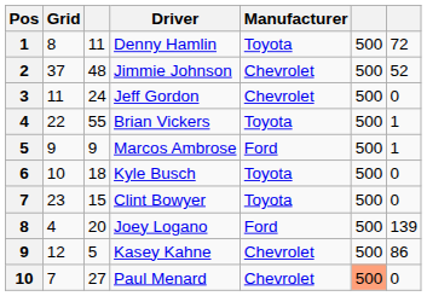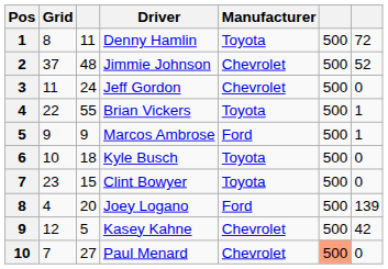 <table class="wikitable" style="font-size:95%">
 <tr>
 <th>Pos</th>
 <th>Grid</th>
 <th></th>
 <th>Driver</th>
 <th>Manufacturer</th>
 <th></th>
 <th></th>
 </tr>
 <tr>
 <th>1</th>
 <td>8</td>
 <td>11</td>
 <td><a href='#'>Denny Hamlin</a></td>
 <td><a href='#'>Toyota</a></td>
 <td>500</td>
 <td>72</td>
 </tr>
 <tr>
 <th>2</th>
 <td>37</td>
 <td>48</td>
 <td><a href='#'>Jimmie Johnson</a></td>
 <td><a href='#'>Chevrolet</a></td>
 <td>500</td>
 <td>52</td>
 </tr>
 <tr>
 <th>3</th>
 <td>11</td>
 <td>24</td>
 <td><a href='#'>Jeff Gordon</a></td>
 <td><a href='#'>Chevrolet</a></td>
 <td>500</td>
 <td>0</td>
 </tr>
 <tr>
 <th>4</th>
 <td>22</td>
 <td>55</td>
 <td><a href='#'>Brian Vickers</a></td>
 <td><a href='#'>Toyota</a></td>
 <td>500</td>
 <td>1</td>
 </tr>
 <tr>
 <th>5</th>
 <td>9</td>
 <td>9</td>
 <td><a href='#'>Marcos Ambrose</a></td>
 <td><a href='#'>Ford</a></td>
 <td>500</td>
 <td>1</td>
 </tr>
 <tr>
 <th>6</th>
 <td>10</td>
 <td>18</td>
 <td><a href='#'>Kyle Busch</a></td>
 <td><a href='#'>Toyota</a></td>
 <td>500</td>
 <td>0</td>
 </tr>
 <tr>
 <th>7</th>
 <td>23</td>
 <td>15</td>
 <td><a href='#'>Clint Bowyer</a></td>
 <td><a href='#'>Toyota</a></td>
 <td>500</td>
 <td>0</td>
 </tr>
 <tr>
 <th>8</th>
 <td>4</td>
 <td>20</td>
 <td><a href='#'>Joey Logano</a></td>
 <td><a href='#'>Ford</a></td>
 <td>500</td>
 <td>139</td>
 </tr>
 <tr>
 <th>9</th>
 <td>12</td>
 <td>5</td>
 <td><a href='#'>Kasey Kahne</a></td>
 <td><a href='#'>Chevrolet</a></td>
 <td>500</td>
-<td>86</td>
+<td>42</td>
 </tr>
 <tr>
 <th>10</th>
 <td>7</td>
 <td>27</td>
 <td><a href='#'>Paul Menard</a></td>
 <td><a href='#'>Chevrolet</a></td>
 <td style="background: lightsalmon;">500</td>
 <td>0</td>
 </tr>
 </table>
